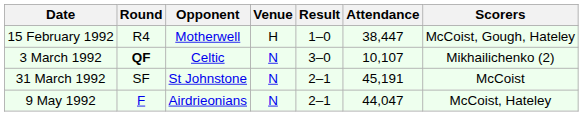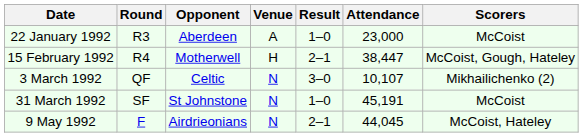 <table class="wikitable sortable" style="font-size:100%; text-align:center">
 <tr>
 <th>Date</th>
 <th>Round</th>
 <th>Opponent</th>
 <th>Venue</th>
 <th>Result</th>
 <th>Attendance</th>
 <th>Scorers</th>
 </tr>
 <tr bgcolor = "#EEFFEE">
+<td>22 January 1992</td>
+<td>R3</td>
+<td><a href='#'>Aberdeen</a></td>
+<td>A</td>
+<td>1–0</td>
+<td>23,000</td>
+<td>McCoist</td>
+</tr>
+<tr bgcolor = "#EEFFEE">
 <td>15 February 1992</td>
 <td>R4</td>
 <td><a href='#'>Motherwell</a></td>
 <td>H</td>
-<td>1–0</td>
+<td>2–1</td>
 <td>38,447</td>
 <td>McCoist, Gough, Hateley</td>
 </tr>
 <tr bgcolor = "#EEFFEE">
 <td>3 March 1992</td>
-<td><strong>QF</strong></td>
+<td>QF</td>
 <td><a href='#'>Celtic</a></td>
 <td><a href='#'>N</a></td>
 <td>3–0</td>
 <td>10,107</td>
 <td>Mikhailichenko (2)</td>
 </tr>
 <tr bgcolor = "#EEFFEE">
 <td>31 March 1992</td>
 <td>SF</td>
 <td><a href='#'>St Johnstone</a></td>
 <td><a href='#'>N</a></td>
-<td>2–1</td>
+<td>1–0</td>
 <td>45,191</td>
 <td>McCoist</td>
 </tr>
 <tr bgcolor = "#EEFFEE">
 <td>9 May 1992</td>
 <td><a href='#'>F</a></td>
 <td><a href='#'>Airdrieonians</a></td>
 <td><a href='#'>N</a></td>
 <td>2–1</td>
-<td>44,047</td>
+<td>44,045</td>
 <td>McCoist, Hateley</td>
 </tr>
 </table>
